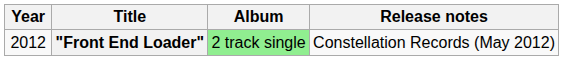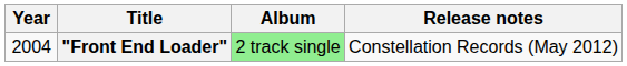 <table class="wikitable plainrowheaders" style="text-align:center;">
 <tr>
 <th scope="col" rowspan="1" style="width:2.5em;">Year</th>
 <th scope="col" rowspan="1">Title</th>
 <th scope="col" rowspan="1">Album</th>
 <th scope="col" rowspan="1">Release notes</th>
 </tr>
 <tr>
-<td rowspan="1">2012</td>
+<td rowspan="1">2004</td>
 <th scope="row">"Front End Loader"</th>
 <td style="background: lightgreen;">2 track single</td>
 <td>Constellation Records (May 2012)</td>
 </tr>
 <tr>
 </tr>
 </table>
